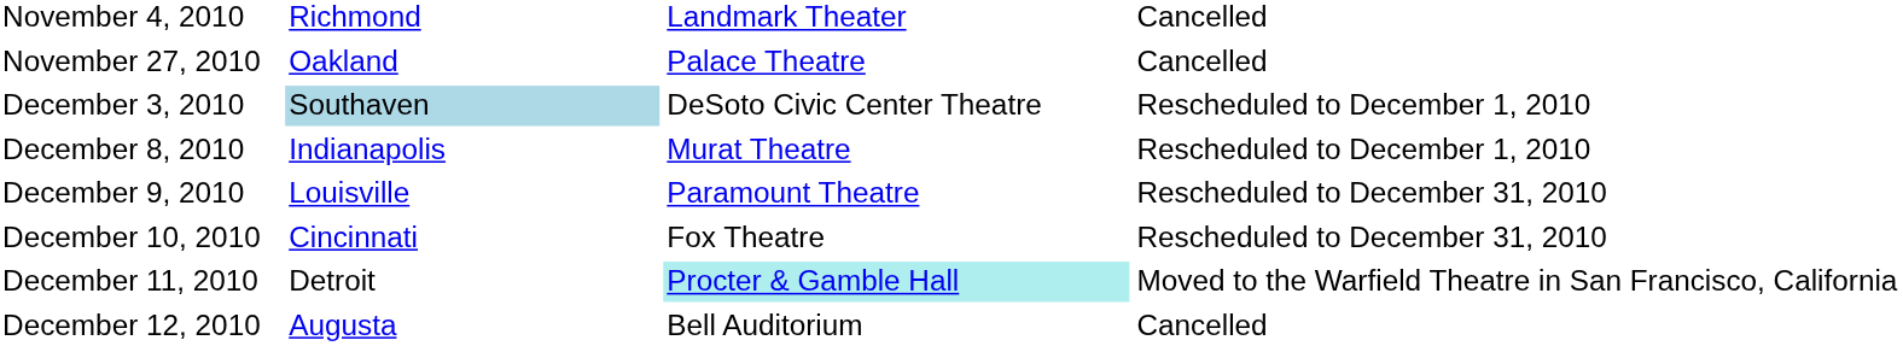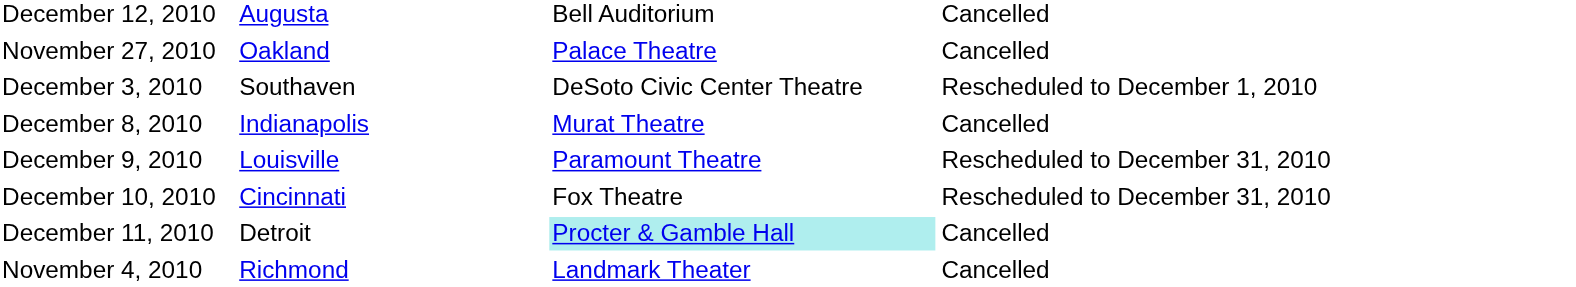 <table cellpadding="2" style="border: 0px solid darkgray;">
 <tr>
 <th width="150"></th>
 <th width="200"></th>
 <th width="250"></th>
 <th width="550"></th>
 </tr>
-<tr border="0">
-<td>November 4, 2010</td>
-<td><a href='#'>Richmond</a></td>
-<td><a href='#'>Landmark Theater</a></td>
+<tr>
+<td>December 12, 2010</td>
+<td><a href='#'>Augusta</a></td>
+<td>Bell Auditorium</td>
 <td>Cancelled</td>
 </tr>
 <tr>
 <td>November 27, 2010</td>
 <td><a href='#'>Oakland</a></td>
 <td><a href='#'>Palace Theatre</a></td>
 <td>Cancelled</td>
 </tr>
 <tr>
 <td>December 3, 2010</td>
-<td style="background: lightblue;">Southaven</td>
+<td>Southaven</td>
 <td>DeSoto Civic Center Theatre</td>
 <td>Rescheduled to December 1, 2010</td>
 </tr>
 <tr>
 <td>December 8, 2010</td>
 <td><a href='#'>Indianapolis</a></td>
 <td><a href='#'>Murat Theatre</a></td>
-<td>Rescheduled to December 1, 2010</td>
+<td>Cancelled</td>
 </tr>
 <tr>
 <td>December 9, 2010</td>
 <td><a href='#'>Louisville</a></td>
 <td><a href='#'>Paramount Theatre</a></td>
 <td>Rescheduled to December 31, 2010</td>
 </tr>
 <tr>
 <td>December 10, 2010</td>
 <td><a href='#'>Cincinnati</a></td>
 <td>Fox Theatre</td>
 <td>Rescheduled to December 31, 2010</td>
 </tr>
 <tr>
 <td>December 11, 2010</td>
 <td>Detroit</td>
 <td style="background: paleturquoise;"><a href='#'>Procter & Gamble Hall</a></td>
-<td>Moved to the Warfield Theatre in San Francisco, California</td>
+<td>Cancelled</td>
 </tr>
-<tr>
-<td>December 12, 2010</td>
-<td><a href='#'>Augusta</a></td>
-<td>Bell Auditorium</td>
+<tr border="0">
+<td>November 4, 2010</td>
+<td><a href='#'>Richmond</a></td>
+<td><a href='#'>Landmark Theater</a></td>
 <td>Cancelled</td>
 </tr>
 <tr>
 </tr>
 </table>
